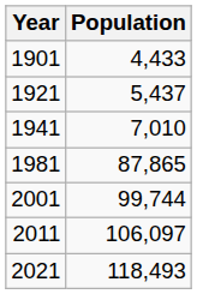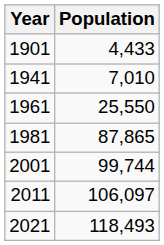 <table class="wikitable" style="float:left; margin: 0.5em; text-align:right;">
 <tr>
 <th>Year</th>
 <th>Population</th>
 </tr>
 <tr>
 <td>1901</td>
 <td>4,433</td>
 </tr>
 <tr>
-<td>1921</td>
-<td>5,437</td>
+<td>1941</td>
+<td>7,010</td>
 </tr>
 <tr>
-<td>1941</td>
-<td>7,010</td>
+<td>1961</td>
+<td>25,550</td>
 </tr>
 <tr>
 <td>1981</td>
 <td>87,865</td>
 </tr>
 <tr>
 <td>2001</td>
 <td>99,744</td>
 </tr>
 <tr>
 <td>2011</td>
 <td>106,097</td>
 </tr>
 <tr>
 <td>2021</td>
 <td>118,493</td>
 </tr>
 </table>
